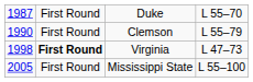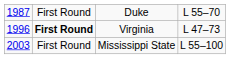 <table class="wikitable">
 <tr align="center">
 <td><a href='#'>1987</a></td>
 <td>First Round</td>
 <td>Duke</td>
 <td>L 55–70</td>
 </tr>
 <tr align="center">
-<td><a href='#'>1990</a></td>
-<td>First Round</td>
-<td>Clemson</td>
-<td>L 55–79</td>
-</tr>
-<tr align="center">
-<td><a href='#'>1998</a></td>
+<td><a href='#'>1996</a></td>
 <td><strong>First Round</strong></td>
 <td>Virginia</td>
 <td>L 47–73</td>
 </tr>
 <tr align="center">
-<td><a href='#'>2005</a></td>
+<td><a href='#'>2003</a></td>
 <td>First Round</td>
 <td>Mississippi State</td>
 <td>L 55–100</td>
 </tr>
 </table>
